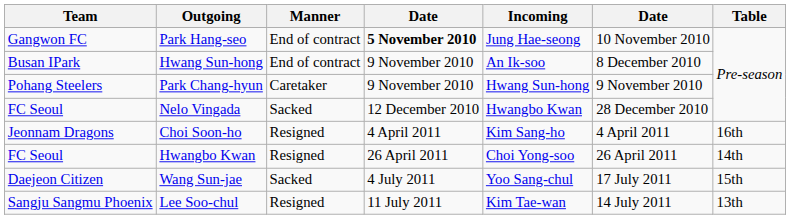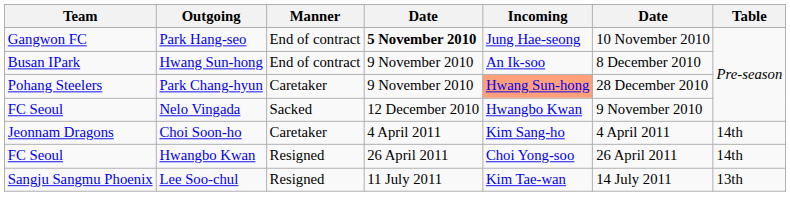 <table class="wikitable">
 <tr>
 <th>Team</th>
 <th>Outgoing</th>
 <th>Manner</th>
 <th>Date</th>
 <th>Incoming</th>
 <th>Date</th>
 <th>Table</th>
 </tr>
 <tr>
 <td><a href='#'>Gangwon FC</a></td>
 <td> <a href='#'>Park Hang-seo</a></td>
 <td>End of contract</td>
 <td><strong>5 November 2010</strong></td>
 <td> <a href='#'>Jung Hae-seong</a></td>
 <td>10 November 2010</td>
 <td rowspan="4"><em>Pre-season</em></td>
 </tr>
 <tr>
 <td><a href='#'>Busan IPark</a></td>
 <td> <a href='#'>Hwang Sun-hong</a></td>
 <td>End of contract</td>
 <td>9 November 2010</td>
 <td> <a href='#'>An Ik-soo</a></td>
 <td>8 December 2010</td>
 </tr>
 <tr>
 <td><a href='#'>Pohang Steelers</a></td>
 <td> <a href='#'>Park Chang-hyun</a></td>
 <td>Caretaker</td>
 <td>9 November 2010</td>
-<td> <a href='#'>Hwang Sun-hong</a></td>
-<td>9 November 2010</td>
+<td style="background: lightsalmon;"> <a href='#'>Hwang Sun-hong</a></td>
+<td>28 December 2010</td>
 </tr>
 <tr>
 <td><a href='#'>FC Seoul</a></td>
 <td> <a href='#'>Nelo Vingada</a></td>
 <td>Sacked</td>
 <td>12 December 2010</td>
 <td> <a href='#'>Hwangbo Kwan</a></td>
-<td>28 December 2010</td>
+<td>9 November 2010</td>
 </tr>
 <tr>
 <td><a href='#'>Jeonnam Dragons</a></td>
 <td> <a href='#'>Choi Soon-ho</a></td>
-<td>Resigned</td>
+<td>Caretaker</td>
 <td>4 April 2011</td>
 <td> <a href='#'>Kim Sang-ho</a></td>
 <td>4 April 2011</td>
-<td>16th</td>
+<td>14th</td>
 </tr>
 <tr>
 <td><a href='#'>FC Seoul</a></td>
 <td> <a href='#'>Hwangbo Kwan</a></td>
 <td>Resigned</td>
 <td>26 April 2011</td>
 <td> <a href='#'>Choi Yong-soo</a></td>
 <td>26 April 2011</td>
 <td>14th</td>
 </tr>
 <tr>
-<td><a href='#'>Daejeon Citizen</a></td>
-<td> <a href='#'>Wang Sun-jae</a></td>
-<td>Sacked</td>
-<td>4 July 2011</td>
-<td> <a href='#'>Yoo Sang-chul</a></td>
-<td>17 July 2011</td>
-<td>15th</td>
-</tr>
-<tr>
 <td><a href='#'>Sangju Sangmu Phoenix</a></td>
 <td> <a href='#'>Lee Soo-chul</a></td>
 <td>Resigned</td>
 <td>11 July 2011</td>
 <td> <a href='#'>Kim Tae-wan</a></td>
 <td>14 July 2011</td>
 <td>13th</td>
 </tr>
 </table>
